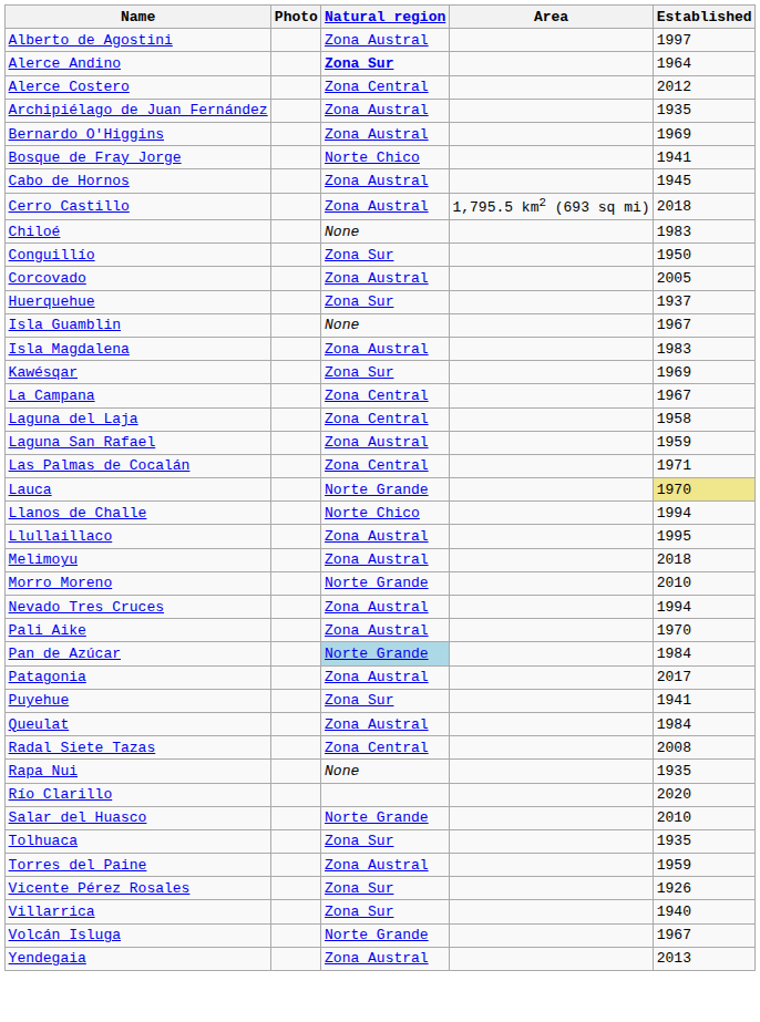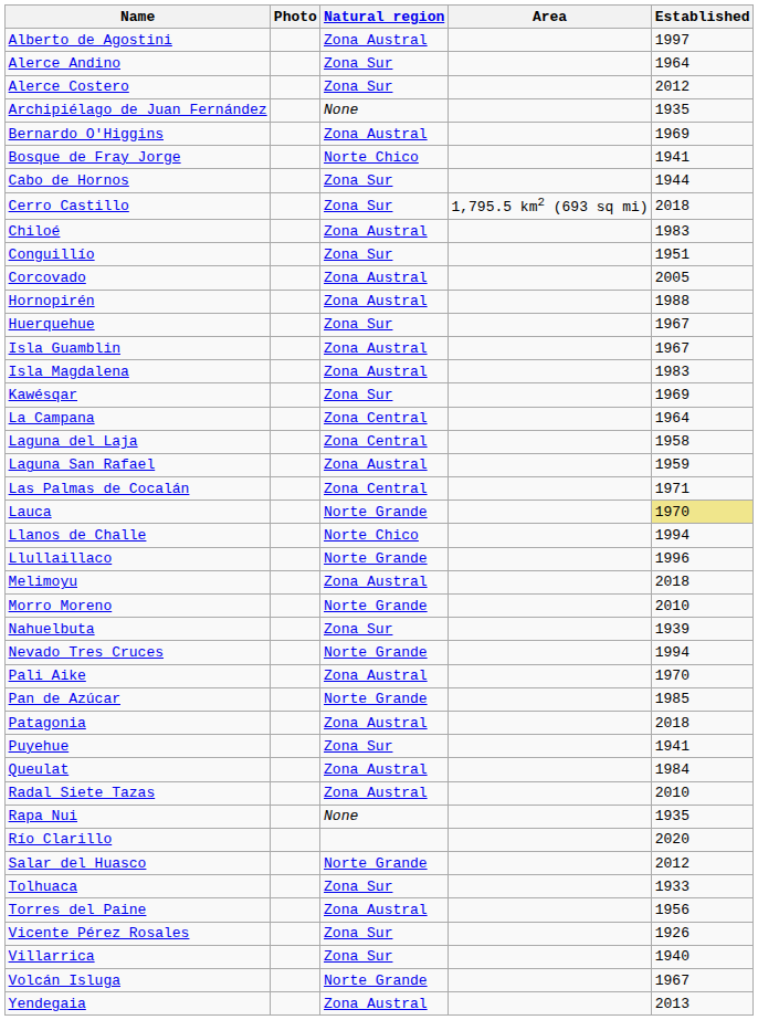 <table class="wikitable sortable">
 <tr>
 <th>Name</th>
 <th class="unsortable">Photo</th>
 <th><a href='#'>Natural region</a></th>
 <th>Area</th>
 <th>Established</th>
 </tr>
 <tr>
 <td><a href='#'>Alberto de Agostini</a></td>
 <td></td>
 <td><a href='#'>Zona Austral</a></td>
 <td></td>
 <td>1997</td>
 </tr>
 <tr>
 <td><a href='#'>Alerce Andino</a></td>
 <td></td>
-<td><strong><a href='#'>Zona Sur</a></strong></td>
+<td><a href='#'>Zona Sur</a></td>
 <td></td>
 <td>1964</td>
 </tr>
 <tr>
 <td><a href='#'>Alerce Costero</a></td>
 <td></td>
-<td><a href='#'>Zona Central</a></td>
+<td><a href='#'>Zona Sur</a></td>
 <td></td>
 <td>2012</td>
 </tr>
 <tr>
 <td><a href='#'>Archipiélago de Juan Fernández</a></td>
 <td></td>
-<td><a href='#'>Zona Austral</a></td>
+<td><em>None</em></td>
 <td></td>
 <td>1935</td>
 </tr>
 <tr>
 <td><a href='#'>Bernardo O'Higgins</a></td>
 <td></td>
 <td><a href='#'>Zona Austral</a></td>
 <td></td>
 <td>1969</td>
 </tr>
 <tr>
 <td><a href='#'> Bosque de Fray Jorge</a></td>
 <td></td>
 <td><a href='#'>Norte Chico</a></td>
 <td></td>
 <td>1941</td>
 </tr>
 <tr>
 <td><a href='#'>Cabo de Hornos</a></td>
 <td></td>
-<td><a href='#'>Zona Austral</a></td>
+<td><a href='#'>Zona Sur</a></td>
 <td></td>
-<td>1945</td>
+<td>1944</td>
 </tr>
 <tr>
 <td><a href='#'>Cerro Castillo</a></td>
 <td></td>
-<td><a href='#'>Zona Austral</a></td>
+<td><a href='#'>Zona Sur</a></td>
 <td>1,795.5 km<sup>2</sup> (693 sq mi)</td>
 <td>2018</td>
 </tr>
 <tr>
 <td><a href='#'>Chiloé</a></td>
 <td></td>
-<td><em>None</em></td>
+<td><a href='#'>Zona Austral</a></td>
 <td></td>
 <td>1983</td>
 </tr>
 <tr>
 <td><a href='#'>Conguillío</a></td>
 <td></td>
 <td><a href='#'>Zona Sur</a></td>
 <td></td>
-<td>1950</td>
+<td>1951</td>
 </tr>
 <tr>
 <td><a href='#'>Corcovado</a></td>
 <td></td>
 <td><a href='#'>Zona Austral</a></td>
 <td></td>
 <td>2005</td>
 </tr>
 <tr>
+<td><a href='#'>Hornopirén</a></td>
+<td></td>
+<td><a href='#'>Zona Austral</a></td>
+<td></td>
+<td>1988</td>
+</tr>
+<tr>
 <td><a href='#'>Huerquehue</a></td>
 <td></td>
 <td><a href='#'>Zona Sur</a></td>
 <td></td>
-<td>1937</td>
+<td>1967</td>
 </tr>
 <tr>
 <td><a href='#'>Isla Guamblin</a></td>
 <td></td>
-<td><em>None</em></td>
+<td><a href='#'>Zona Austral</a></td>
 <td></td>
 <td>1967</td>
 </tr>
 <tr>
 <td><a href='#'>Isla Magdalena</a></td>
 <td></td>
 <td><a href='#'>Zona Austral</a></td>
 <td></td>
 <td>1983</td>
 </tr>
 <tr>
 <td><a href='#'>Kawésqar</a></td>
 <td></td>
 <td><a href='#'>Zona Sur</a></td>
 <td></td>
 <td>1969</td>
 </tr>
 <tr>
 <td><a href='#'>La Campana</a></td>
 <td></td>
 <td><a href='#'>Zona Central</a></td>
 <td></td>
-<td>1967</td>
+<td>1964</td>
 </tr>
 <tr>
 <td><a href='#'>Laguna del Laja</a></td>
 <td></td>
 <td><a href='#'>Zona Central</a></td>
 <td></td>
 <td>1958</td>
 </tr>
 <tr>
 <td><a href='#'>Laguna San Rafael</a></td>
 <td></td>
 <td><a href='#'>Zona Austral</a></td>
 <td></td>
 <td>1959</td>
 </tr>
 <tr>
 <td><a href='#'>Las Palmas de Cocalán</a></td>
 <td></td>
 <td><a href='#'>Zona Central</a></td>
 <td></td>
 <td>1971</td>
 </tr>
 <tr>
 <td><a href='#'>Lauca</a></td>
 <td></td>
 <td><a href='#'>Norte Grande</a></td>
 <td></td>
 <td style="background: khaki;">1970</td>
 </tr>
 <tr>
 <td><a href='#'>Llanos de Challe</a></td>
 <td></td>
 <td><a href='#'>Norte Chico</a></td>
 <td></td>
 <td>1994</td>
 </tr>
 <tr>
 <td><a href='#'>Llullaillaco</a></td>
 <td></td>
-<td><a href='#'>Zona Austral</a></td>
+<td><a href='#'>Norte Grande</a></td>
 <td></td>
-<td>1995</td>
+<td>1996</td>
 </tr>
 <tr>
 <td><a href='#'>Melimoyu</a></td>
 <td></td>
 <td><a href='#'>Zona Austral</a></td>
 <td></td>
 <td>2018</td>
 </tr>
 <tr>
 <td><a href='#'>Morro Moreno</a></td>
 <td></td>
 <td><a href='#'>Norte Grande</a></td>
 <td></td>
 <td>2010</td>
 </tr>
 <tr>
+<td><a href='#'>Nahuelbuta</a></td>
+<td></td>
+<td><a href='#'>Zona Sur</a></td>
+<td></td>
+<td>1939</td>
+</tr>
+<tr>
 <td><a href='#'>Nevado Tres Cruces</a></td>
 <td></td>
-<td><a href='#'>Zona Austral</a></td>
+<td><a href='#'>Norte Grande</a></td>
 <td></td>
 <td>1994</td>
 </tr>
 <tr>
 <td><a href='#'>Pali Aike</a></td>
 <td></td>
 <td><a href='#'>Zona Austral</a></td>
 <td></td>
 <td>1970</td>
 </tr>
 <tr>
 <td><a href='#'>Pan de Azúcar</a></td>
 <td></td>
-<td style="background: lightblue;"><a href='#'>Norte Grande</a></td>
+<td><a href='#'>Norte Grande</a></td>
 <td></td>
-<td>1984</td>
+<td>1985</td>
 </tr>
 <tr>
 <td><a href='#'>Patagonia</a></td>
 <td></td>
 <td><a href='#'>Zona Austral</a></td>
 <td></td>
-<td>2017</td>
+<td>2018</td>
 </tr>
 <tr>
 <td><a href='#'>Puyehue</a></td>
 <td></td>
 <td><a href='#'>Zona Sur</a></td>
 <td></td>
 <td>1941</td>
 </tr>
 <tr>
 <td><a href='#'>Queulat</a></td>
 <td></td>
 <td><a href='#'>Zona Austral</a></td>
 <td></td>
 <td>1984</td>
 </tr>
 <tr>
 <td><a href='#'>Radal Siete Tazas</a></td>
 <td></td>
-<td><a href='#'>Zona Central</a></td>
+<td><a href='#'>Zona Austral</a></td>
 <td></td>
-<td>2008</td>
+<td>2010</td>
 </tr>
 <tr>
 <td><a href='#'>Rapa Nui</a></td>
 <td></td>
 <td><em>None</em></td>
 <td></td>
 <td>1935</td>
 </tr>
 <tr>
 <td><a href='#'>Río Clarillo</a></td>
 <td></td>
 <td></td>
 <td></td>
 <td>2020</td>
 </tr>
 <tr>
 <td><a href='#'>Salar del Huasco</a></td>
 <td></td>
 <td><a href='#'>Norte Grande</a></td>
 <td></td>
-<td>2010</td>
+<td>2012</td>
 </tr>
 <tr>
 <td><a href='#'>Tolhuaca</a></td>
 <td></td>
 <td><a href='#'>Zona Sur</a></td>
 <td></td>
-<td>1935</td>
+<td>1933</td>
 </tr>
 <tr>
 <td><a href='#'>Torres del Paine</a></td>
 <td></td>
 <td><a href='#'>Zona Austral</a></td>
 <td></td>
-<td>1959</td>
+<td>1956</td>
 </tr>
 <tr>
 <td><a href='#'>Vicente Pérez Rosales</a></td>
 <td></td>
 <td><a href='#'>Zona Sur</a></td>
 <td></td>
 <td>1926</td>
 </tr>
 <tr bgcolor=>
 <td><a href='#'>Villarrica</a></td>
 <td></td>
 <td><a href='#'>Zona Sur</a></td>
 <td></td>
 <td>1940</td>
 </tr>
 <tr bgcolor=>
 <td><a href='#'>Volcán Isluga</a></td>
 <td></td>
 <td><a href='#'>Norte Grande</a></td>
 <td></td>
 <td>1967</td>
 </tr>
 <tr bgcolor=>
 <td><a href='#'>Yendegaia</a></td>
 <td></td>
 <td><a href='#'>Zona Austral</a></td>
 <td></td>
 <td>2013</td>
 </tr>
 </table>
